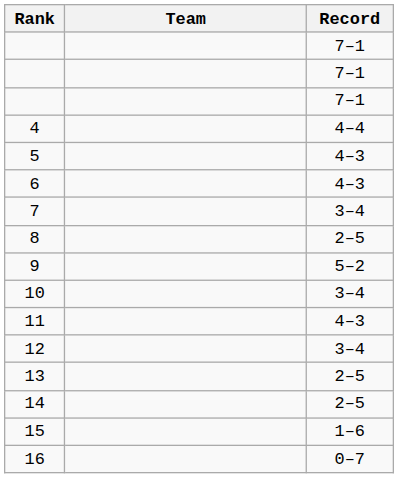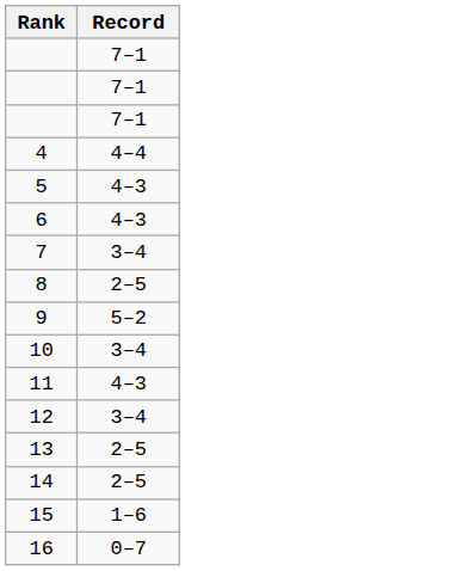 <table class="wikitable" style="text-align: center;">
 <tr>
 <th width=40>Rank</th>
-<th width=180>Team</th>
 <th width=60>Record</th>
 </tr>
 <tr>
 <td></td>
-<td align="left"></td>
 <td>7–1</td>
 </tr>
 <tr>
 <td></td>
-<td align="left"></td>
 <td>7–1</td>
 </tr>
 <tr>
 <td></td>
-<td align="left"></td>
 <td>7–1</td>
 </tr>
 <tr>
 <td>4</td>
-<td align="left"></td>
 <td>4–4</td>
 </tr>
 <tr>
 <td>5</td>
-<td align="left"></td>
 <td>4–3</td>
 </tr>
 <tr>
 <td>6</td>
-<td align="left"></td>
 <td>4–3</td>
 </tr>
 <tr>
 <td>7</td>
-<td align="left"></td>
 <td>3–4</td>
 </tr>
 <tr>
 <td>8</td>
-<td align="left"></td>
 <td>2–5</td>
 </tr>
 <tr>
 <td>9</td>
-<td align="left"></td>
 <td>5–2</td>
 </tr>
 <tr>
 <td>10</td>
-<td align="left"></td>
 <td>3–4</td>
 </tr>
 <tr>
 <td>11</td>
-<td align="left"></td>
 <td>4–3</td>
 </tr>
 <tr>
 <td>12</td>
-<td align="left"></td>
 <td>3–4</td>
 </tr>
 <tr>
 <td>13</td>
-<td align="left"></td>
 <td>2–5</td>
 </tr>
 <tr>
 <td>14</td>
-<td align="left"></td>
 <td>2–5</td>
 </tr>
 <tr>
 <td>15</td>
-<td align="left"></td>
 <td>1–6</td>
 </tr>
 <tr>
 <td>16</td>
-<td align="left"></td>
 <td>0–7</td>
 </tr>
 </table>
